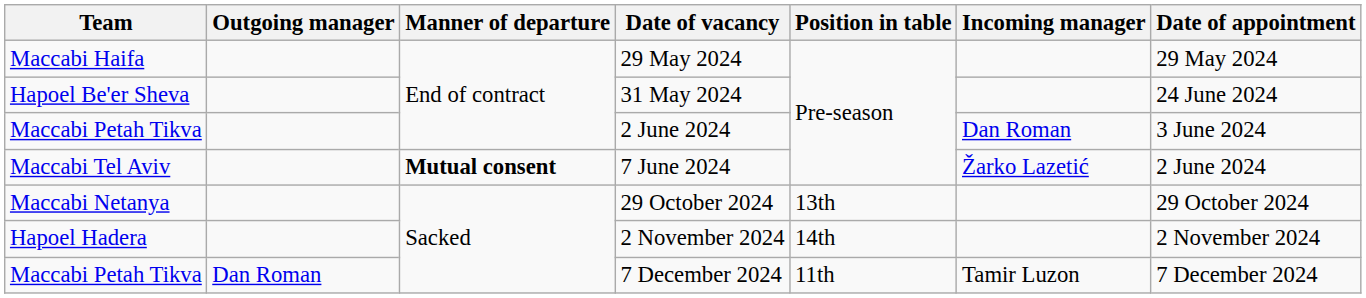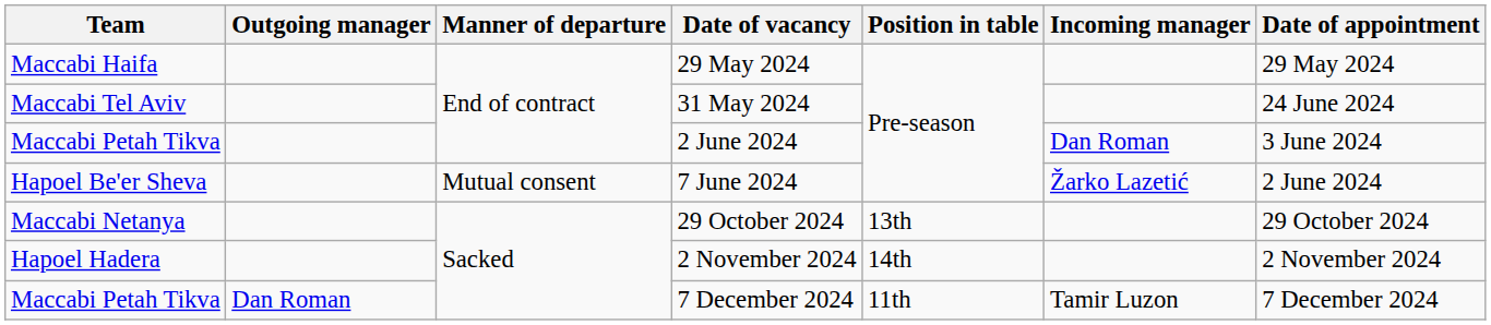 <table class="wikitable sortable">
 <tr>
 <th>Team</th>
 <th>Outgoing manager</th>
 <th>Manner of departure</th>
 <th>Date of vacancy</th>
 <th>Position in table</th>
 <th>Incoming manager</th>
 <th>Date of appointment</th>
 </tr>
 <tr>
 <td><a href='#'>Maccabi Haifa</a></td>
 <td> </td>
 <td rowspan="3">End of contract</td>
 <td>29 May 2024</td>
 <td rowspan="4">Pre-season</td>
 <td> </td>
 <td>29 May 2024</td>
 </tr>
 <tr>
-<td><a href='#'>Hapoel Be'er Sheva</a></td>
+<td><a href='#'>Maccabi Tel Aviv</a></td>
 <td> </td>
 <td>31 May 2024</td>
 <td> </td>
 <td>24 June 2024</td>
 </tr>
 <tr>
 <td><a href='#'>Maccabi Petah Tikva</a></td>
 <td> </td>
 <td>2 June 2024</td>
 <td> <a href='#'>Dan Roman</a></td>
 <td>3 June 2024</td>
 </tr>
 <tr>
-<td><a href='#'>Maccabi Tel Aviv</a></td>
+<td><a href='#'>Hapoel Be'er Sheva</a></td>
 <td> </td>
-<td><strong>Mutual consent</strong></td>
+<td>Mutual consent</td>
 <td>7 June 2024</td>
 <td> <a href='#'>Žarko Lazetić</a></td>
 <td>2 June 2024</td>
 </tr>
 <tr>
 <td><a href='#'>Maccabi Netanya</a></td>
 <td> </td>
 <td rowspan="3">Sacked</td>
 <td>29 October 2024</td>
 <td>13th</td>
 <td> </td>
 <td>29 October 2024</td>
 </tr>
 <tr>
 <td><a href='#'>Hapoel Hadera</a></td>
 <td> </td>
 <td>2 November 2024</td>
 <td>14th</td>
 <td> </td>
 <td>2 November 2024</td>
 </tr>
 <tr>
 <td><a href='#'>Maccabi Petah Tikva</a></td>
 <td> <a href='#'>Dan Roman</a></td>
 <td>7 December 2024</td>
 <td>11th</td>
 <td> Tamir Luzon</td>
 <td>7 December 2024</td>
 </tr>
 </table>
